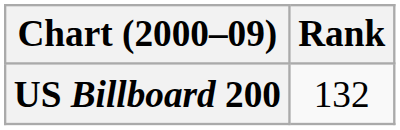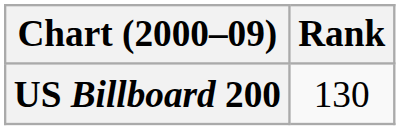 <table class="wikitable sortable plainrowheaders">
 <tr>
 <th scope="col">Chart (2000–09)</th>
 <th scope="col">Rank</th>
 </tr>
 <tr>
 <th scope="row">US <em>Billboard</em> 200</th>
-<td style="text-align:center;">132</td>
+<td style="text-align:center;">130</td>
 </tr>
 </table>
